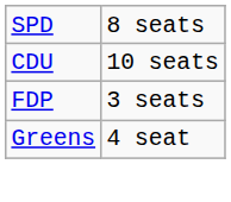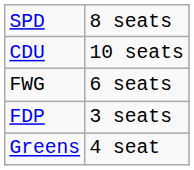 <table class="wikitable">
 <tr>
 <td style="text-align:left;"><a href='#'>SPD</a></td>
 <td>8 seats</td>
 </tr>
 <tr>
 <td style="text-align:left;"><a href='#'>CDU</a></td>
 <td>10 seats</td>
 </tr>
 <tr>
+<td style="text-align:left;">FWG</td>
+<td>6 seats</td>
+</tr>
+<tr>
 <td style="text-align:left;"><a href='#'>FDP</a></td>
 <td>3 seats</td>
 </tr>
 <tr>
 <td style="text-align:left;"><a href='#'>Greens</a></td>
 <td>4 seat</td>
 </tr>
 </table>
